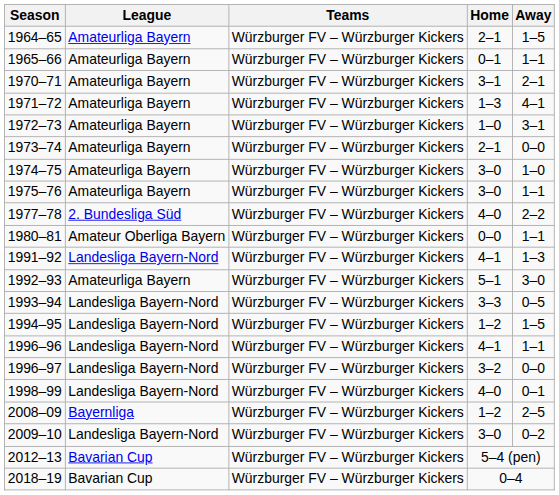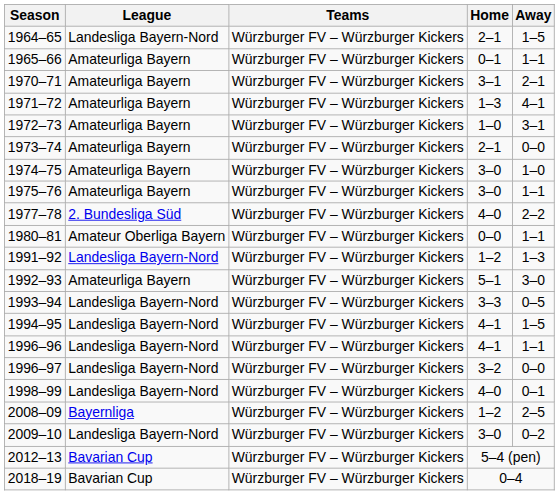 <table class="wikitable">
 <tr>
 <th>Season</th>
 <th>League</th>
 <th>Teams</th>
 <th>Home</th>
 <th>Away</th>
 </tr>
 <tr>
 <td align="left">1964–65</td>
-<td align="left"><a href='#'>Amateurliga Bayern</a></td>
+<td align="left">Landesliga Bayern-Nord</td>
 <td align="left">Würzburger FV – Würzburger Kickers</td>
 <td align="center">2–1</td>
 <td align="center">1–5</td>
 </tr>
 <tr>
 <td align="left">1965–66</td>
 <td align="left">Amateurliga Bayern</td>
 <td align="left">Würzburger FV – Würzburger Kickers</td>
 <td align="center">0–1</td>
 <td align="center">1–1</td>
 </tr>
 <tr>
 <td align="left">1970–71</td>
 <td align="left">Amateurliga Bayern</td>
 <td align="left">Würzburger FV – Würzburger Kickers</td>
 <td align="center">3–1</td>
 <td align="center">2–1</td>
 </tr>
 <tr>
 <td align="left">1971–72</td>
 <td align="left">Amateurliga Bayern</td>
 <td align="left">Würzburger FV – Würzburger Kickers</td>
 <td align="center">1–3</td>
 <td align="center">4–1</td>
 </tr>
 <tr>
 <td align="left">1972–73</td>
 <td align="left">Amateurliga Bayern</td>
 <td align="left">Würzburger FV – Würzburger Kickers</td>
 <td align="center">1–0</td>
 <td align="center">3–1</td>
 </tr>
 <tr>
 <td align="left">1973–74</td>
 <td align="left">Amateurliga Bayern</td>
 <td align="left">Würzburger FV – Würzburger Kickers</td>
 <td align="center">2–1</td>
 <td align="center">0–0</td>
 </tr>
 <tr>
 <td align="left">1974–75</td>
 <td align="left">Amateurliga Bayern</td>
 <td align="left">Würzburger FV – Würzburger Kickers</td>
 <td align="center">3–0</td>
 <td align="center">1–0</td>
 </tr>
 <tr>
 <td align="left">1975–76</td>
 <td align="left">Amateurliga Bayern</td>
 <td align="left">Würzburger FV – Würzburger Kickers</td>
 <td align="center">3–0</td>
 <td align="center">1–1</td>
 </tr>
 <tr>
 <td align="left">1977–78</td>
 <td align="left"><a href='#'>2. Bundesliga Süd</a></td>
 <td align="left">Würzburger FV – Würzburger Kickers</td>
 <td align="center">4–0</td>
 <td align="center">2–2</td>
 </tr>
 <tr>
 <td align="left">1980–81</td>
 <td align="left">Amateur Oberliga Bayern</td>
 <td align="left">Würzburger FV – Würzburger Kickers</td>
 <td align="center">0–0</td>
 <td align="center">1–1</td>
 </tr>
 <tr>
 <td align="left">1991–92</td>
 <td align="left"><a href='#'>Landesliga Bayern-Nord</a></td>
 <td align="left">Würzburger FV – Würzburger Kickers</td>
-<td align="center">4–1</td>
+<td align="center">1–2</td>
 <td align="center">1–3</td>
 </tr>
 <tr>
 <td align="left">1992–93</td>
 <td align="left">Amateurliga Bayern</td>
 <td align="left">Würzburger FV – Würzburger Kickers</td>
 <td align="center">5–1</td>
 <td align="center">3–0</td>
 </tr>
 <tr>
 <td align="left">1993–94</td>
 <td align="left">Landesliga Bayern-Nord</td>
 <td align="left">Würzburger FV – Würzburger Kickers</td>
 <td align="center">3–3</td>
 <td align="center">0–5</td>
 </tr>
 <tr>
 <td align="left">1994–95</td>
 <td align="left">Landesliga Bayern-Nord</td>
 <td align="left">Würzburger FV – Würzburger Kickers</td>
-<td align="center">1–2</td>
+<td align="center">4–1</td>
 <td align="center">1–5</td>
 </tr>
 <tr>
 <td align="left">1996–96</td>
 <td align="left">Landesliga Bayern-Nord</td>
 <td align="left">Würzburger FV – Würzburger Kickers</td>
 <td align="center">4–1</td>
 <td align="center">1–1</td>
 </tr>
 <tr>
 <td align="left">1996–97</td>
 <td align="left">Landesliga Bayern-Nord</td>
 <td align="left">Würzburger FV – Würzburger Kickers</td>
 <td align="center">3–2</td>
 <td align="center">0–0</td>
 </tr>
 <tr>
 <td align="left">1998–99</td>
 <td align="left">Landesliga Bayern-Nord</td>
 <td align="left">Würzburger FV – Würzburger Kickers</td>
 <td align="center">4–0</td>
 <td align="center">0–1</td>
 </tr>
 <tr>
 <td align="left">2008–09</td>
 <td align="left"><a href='#'>Bayernliga</a></td>
 <td align="left">Würzburger FV – Würzburger Kickers</td>
 <td align="center">1–2</td>
 <td align="center">2–5</td>
 </tr>
 <tr>
 <td align="left">2009–10</td>
 <td align="left">Landesliga Bayern-Nord</td>
 <td align="left">Würzburger FV – Würzburger Kickers</td>
 <td align="center">3–0</td>
 <td align="center">0–2</td>
 </tr>
 <tr>
 <td align="left">2012–13</td>
 <td align="left"><a href='#'>Bavarian Cup</a></td>
 <td align="left">Würzburger FV – Würzburger Kickers</td>
 <td align="center" colspan="2">5–4 (pen)</td>
 </tr>
 <tr>
 <td align="left">2018–19</td>
 <td align="left">Bavarian Cup</td>
 <td align="left">Würzburger FV – Würzburger Kickers</td>
 <td align="center" colspan="2">0–4</td>
 </tr>
 </table>
